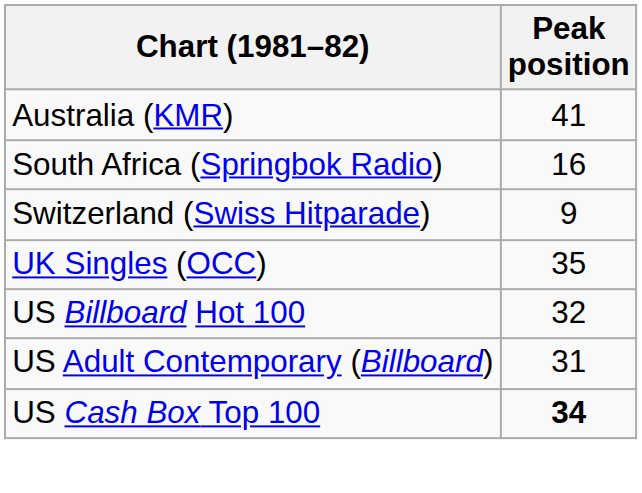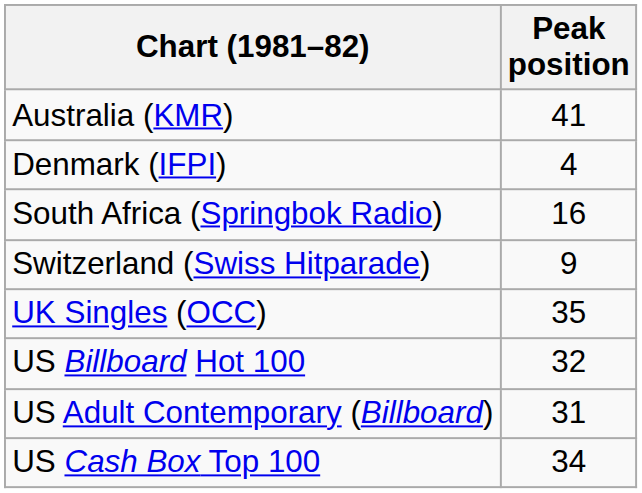 <table class="wikitable sortable">
 <tr>
 <th>Chart (1981–82)</th>
 <th>Peak<br>position</th>
 </tr>
 <tr>
 <td>Australia (<a href='#'>KMR</a>)</td>
 <td style="text-align:center;">41</td>
+</tr>
+<tr>
+<td>Denmark (<a href='#'>IFPI</a>)</td>
+<td style="text-align:center;">4</td>
 </tr>
 <tr>
 <td>South Africa (<a href='#'>Springbok Radio</a>)</td>
 <td style="text-align:center;">16</td>
 </tr>
 <tr>
 <td>Switzerland (<a href='#'>Swiss Hitparade</a>)</td>
 <td style="text-align:center;">9</td>
 </tr>
 <tr>
 <td><a href='#'>UK Singles</a> (<a href='#'>OCC</a>)</td>
 <td style="text-align:center;">35</td>
 </tr>
 <tr>
 <td>US <em><a href='#'>Billboard</a></em> <a href='#'>Hot 100</a></td>
 <td style="text-align:center;">32</td>
 </tr>
 <tr>
 <td>US <a href='#'>Adult Contemporary</a> (<em><a href='#'>Billboard</a></em>)</td>
 <td style="text-align:center;">31</td>
 </tr>
 <tr>
 <td>US <a href='#'><em>Cash Box</em> Top 100</a></td>
-<td style="text-align:center;"><strong>34</strong></td>
+<td style="text-align:center;">34</td>
 </tr>
 </table>
